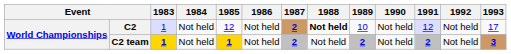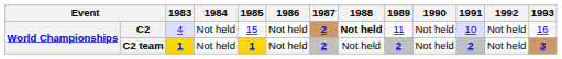 <table class="wikitable plainrowheaders" style=font-size:90%>
 <tr>
 <th scope="col" colspan=2>Event</th>
 <th scope="col">1983</th>
 <th scope="col">1984</th>
 <th scope="col">1985</th>
 <th scope="col">1986</th>
 <th scope="col">1987</th>
 <th scope="col">1988</th>
 <th scope="col">1989</th>
 <th scope="col">1990</th>
 <th scope="col">1991</th>
 <th scope="col">1992</th>
 <th scope="col">1993</th>
 </tr>
 <tr style="text-align:center;">
 <th scope="row" rowspan=4><a href='#'>World Championships</a></th>
 <th scope="row">C2</th>
-<td style="background:#ddf;"><a href='#'>1</a></td>
+<td style="background:#ddf;"><a href='#'>4</a></td>
 <td>Not held</td>
-<td><a href='#'>12</a></td>
+<td><a href='#'>15</a></td>
 <td>Not held</td>
 <td style="background:#cc9966;"><a href='#'><strong>2</strong></a></td>
 <td><strong>Not held</strong></td>
-<td><a href='#'>10</a></td>
+<td><a href='#'>11</a></td>
 <td>Not held</td>
-<td style="background:#ddf;"><a href='#'>12</a></td>
+<td style="background:#ddf;"><a href='#'>10</a></td>
 <td>Not held</td>
-<td><a href='#'>17</a></td>
+<td><a href='#'>16</a></td>
 </tr>
 <tr style="text-align:center;">
 <th scope="row">C2 team</th>
 <td style="background:gold;"><a href='#'><strong>1</strong></a></td>
 <td>Not held</td>
 <td style="background:gold;"><a href='#'><strong>1</strong></a></td>
 <td>Not held</td>
 <td style="background:silver;"><a href='#'><strong>2</strong></a></td>
 <td>Not held</td>
 <td style="background:silver;"><a href='#'><strong>2</strong></a></td>
 <td>Not held</td>
 <td style="background:silver;"><a href='#'><strong>2</strong></a></td>
 <td>Not held</td>
 <td style="background:#cc9966;"><a href='#'><strong>3</strong></a></td>
 </tr>
 </table>
